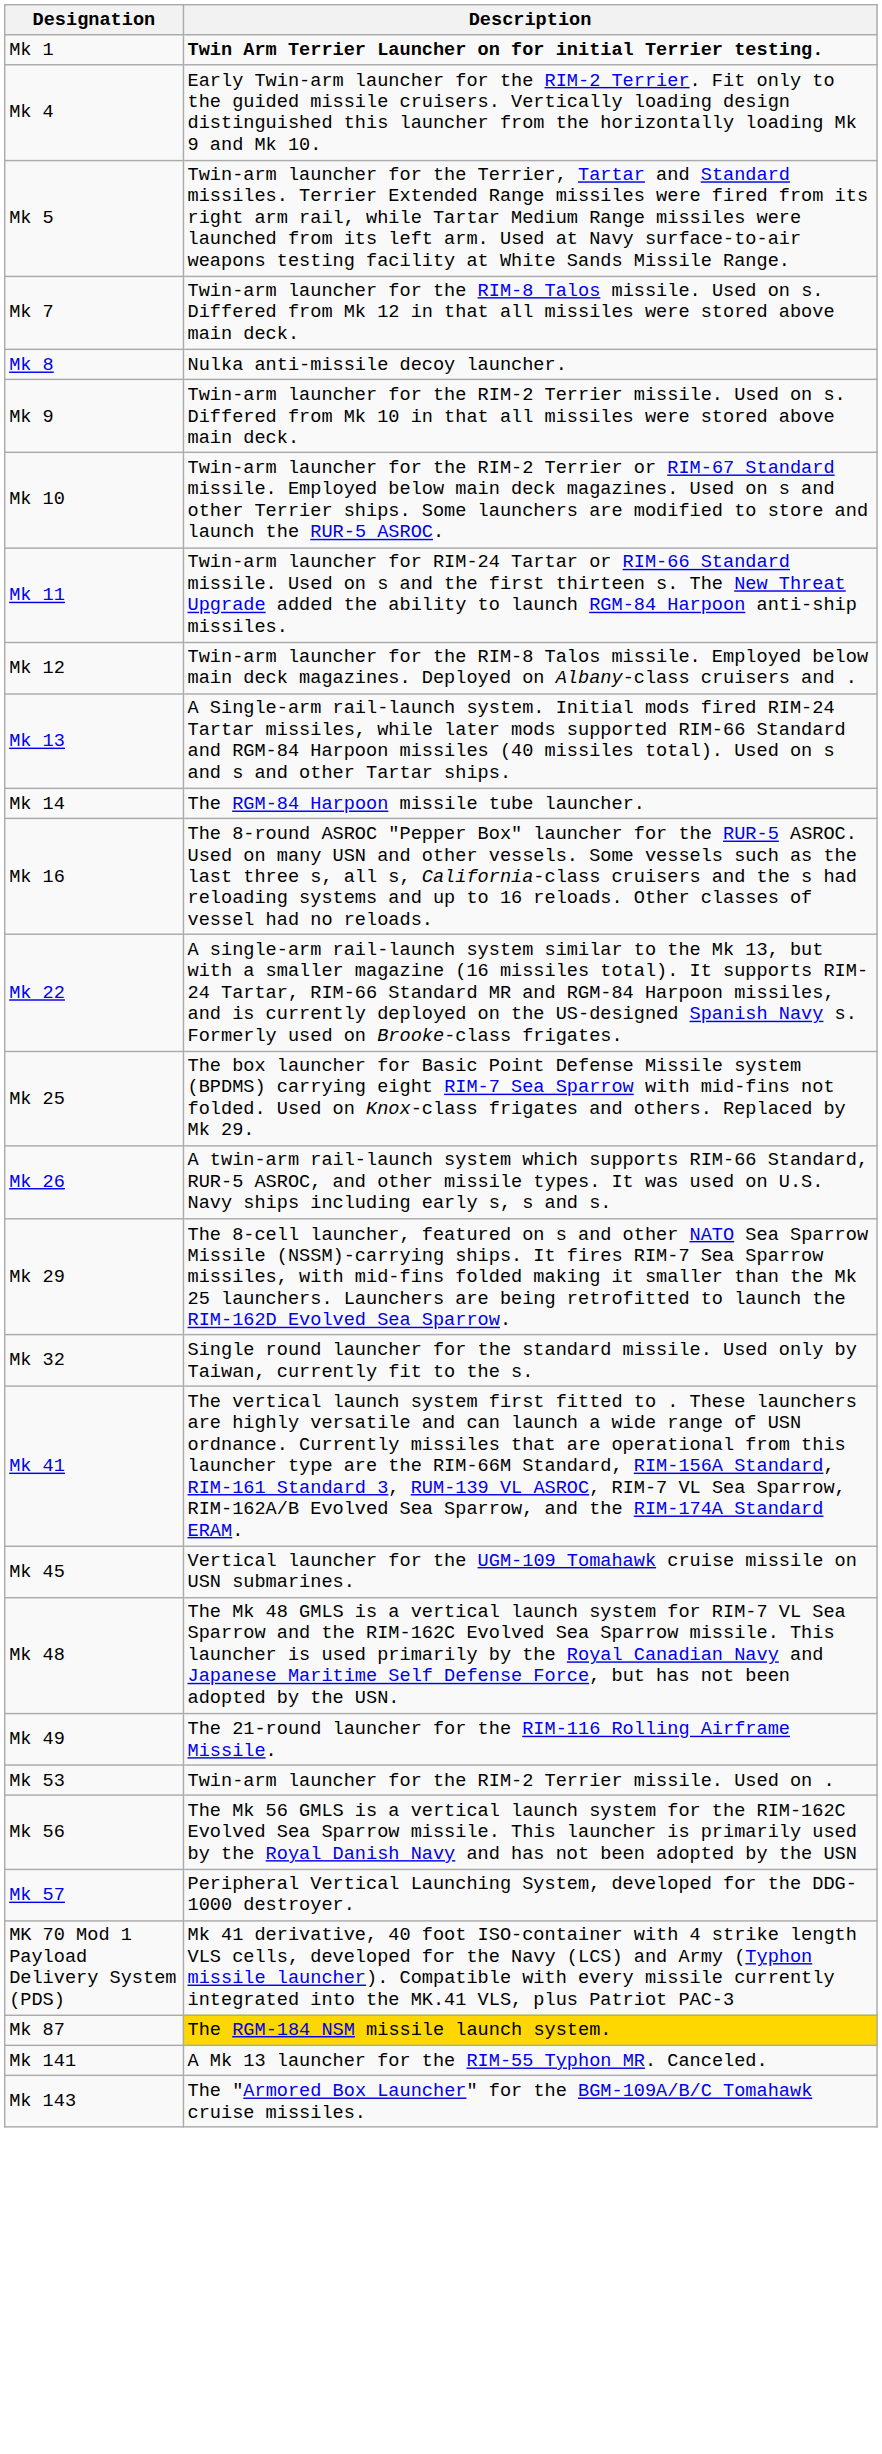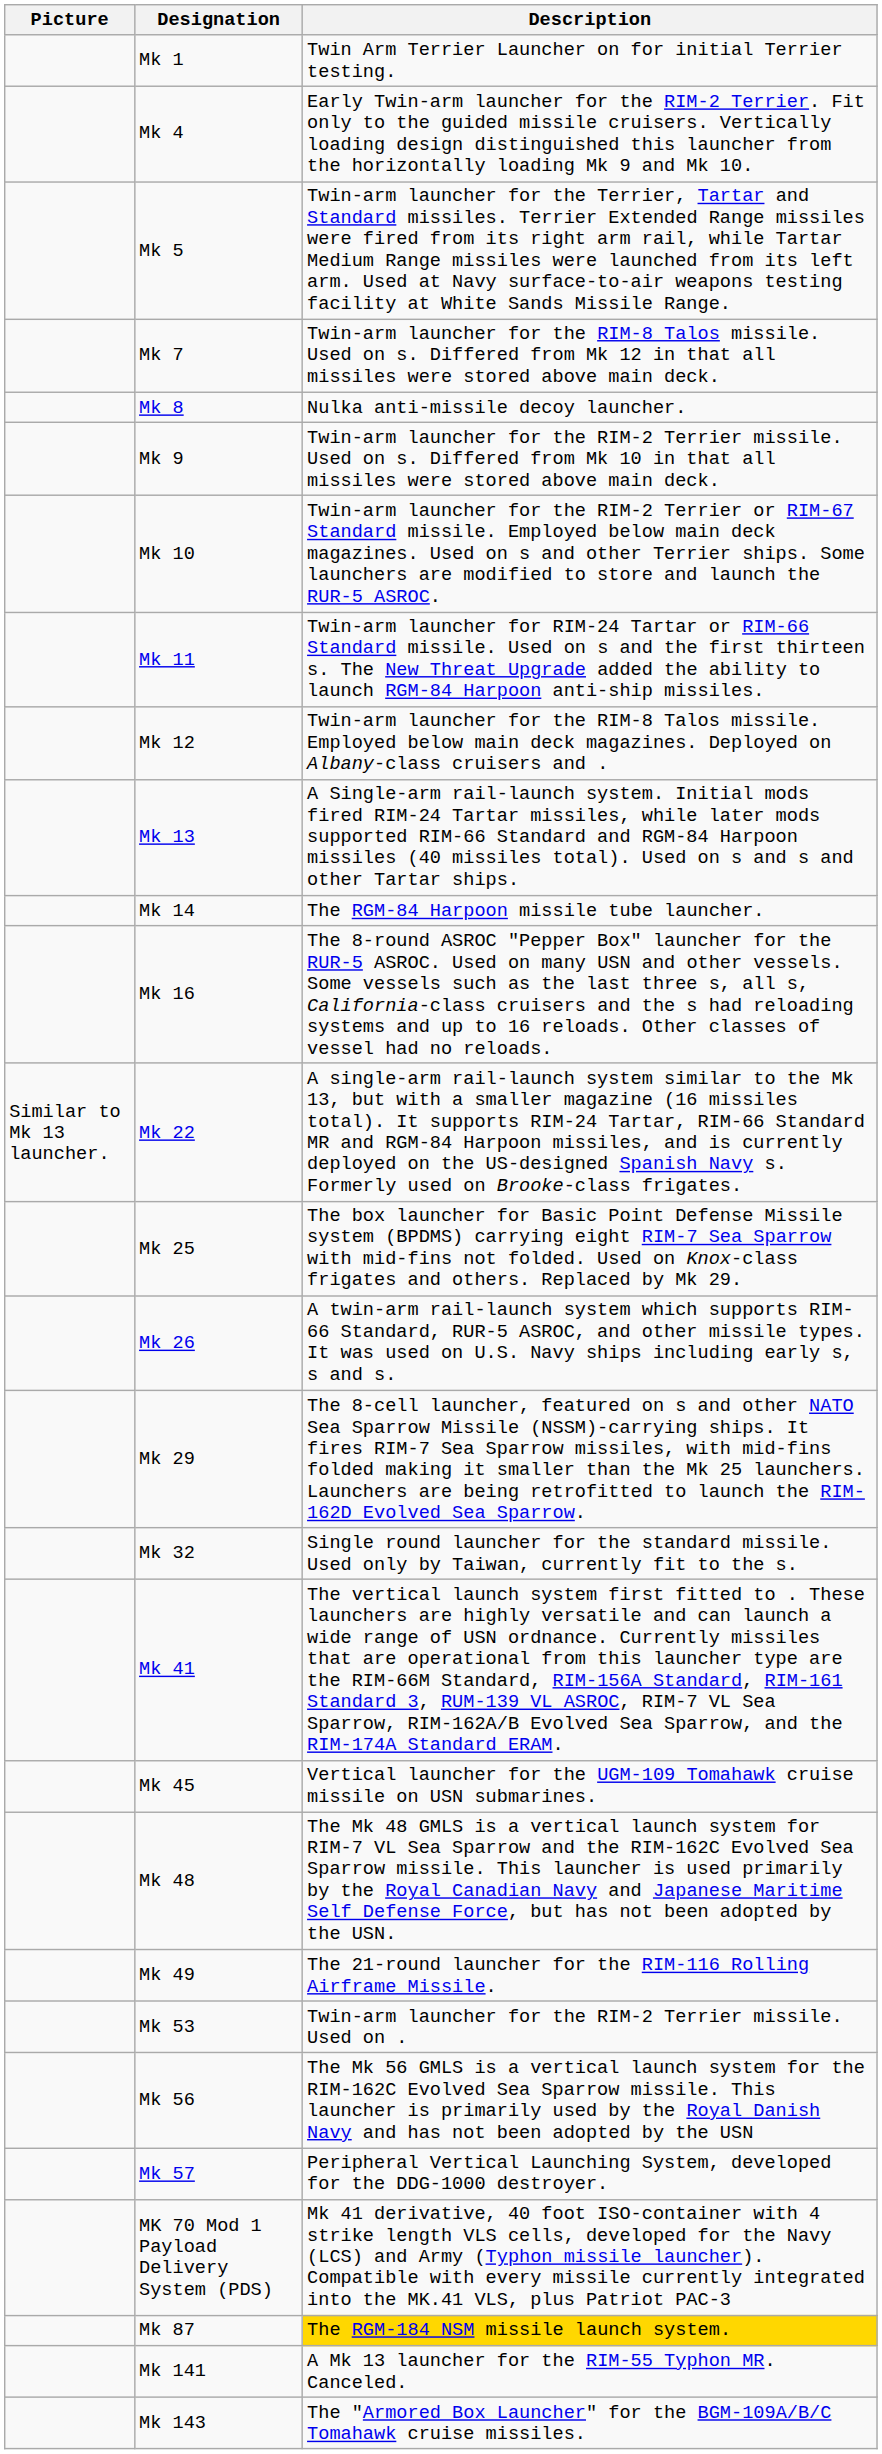 <table class="wikitable">
 <tr>
+<th>Picture</th>
 <th>Designation</th>
 <th>Description</th>
 </tr>
 <tr>
+<td></td>
 <td>Mk 1</td>
-<td><strong>Twin Arm Terrier Launcher on  for initial Terrier testing.</strong></td>
+<td>Twin Arm Terrier Launcher on  for initial Terrier testing.</td>
 </tr>
 <tr>
+<td></td>
 <td>Mk 4</td>
 <td>Early Twin-arm launcher for the <a href='#'>RIM-2 Terrier</a>. Fit only to the  guided missile cruisers. Vertically loading design distinguished this launcher from the horizontally loading Mk 9 and Mk 10.</td>
 </tr>
 <tr>
+<td></td>
 <td>Mk 5</td>
 <td>Twin-arm launcher for the Terrier, <a href='#'>Tartar</a> and <a href='#'>Standard</a> missiles. Terrier Extended Range missiles were fired from its right arm rail, while Tartar Medium Range missiles were launched from its left arm. Used at  Navy surface-to-air weapons testing facility at White Sands Missile Range.</td>
 </tr>
 <tr>
+<td></td>
 <td>Mk 7</td>
 <td>Twin-arm launcher for the <a href='#'>RIM-8 Talos</a> missile. Used on s. Differed from Mk 12 in that all missiles were stored above main deck.</td>
 </tr>
 <tr>
+<td></td>
 <td><a href='#'>Mk 8</a></td>
 <td>Nulka anti-missile decoy launcher.</td>
 </tr>
 <tr>
+<td></td>
 <td>Mk 9</td>
 <td>Twin-arm launcher for the RIM-2 Terrier missile. Used on s. Differed from Mk 10 in that all missiles were stored above main deck.</td>
 </tr>
 <tr>
+<td></td>
 <td>Mk 10</td>
 <td>Twin-arm launcher for the RIM-2 Terrier or <a href='#'>RIM-67 Standard</a> missile. Employed below main deck magazines. Used on s and other Terrier ships. Some launchers are modified to store and launch the <a href='#'>RUR-5 ASROC</a>.</td>
 </tr>
 <tr>
+<td></td>
 <td><a href='#'>Mk 11</a></td>
 <td>Twin-arm launcher for RIM-24 Tartar or <a href='#'>RIM-66 Standard</a> missile. Used on s and the first thirteen s. The <a href='#'>New Threat Upgrade</a> added the ability to launch <a href='#'>RGM-84 Harpoon</a> anti-ship missiles.</td>
 </tr>
 <tr>
+<td></td>
 <td>Mk 12</td>
 <td>Twin-arm launcher for the RIM-8 Talos missile. Employed below main deck magazines. Deployed on <em>Albany</em>-class cruisers and .</td>
 </tr>
 <tr>
+<td></td>
 <td><a href='#'>Mk 13</a></td>
 <td>A Single-arm rail-launch system. Initial mods fired RIM-24 Tartar missiles, while later mods supported RIM-66 Standard and RGM-84 Harpoon missiles (40 missiles total). Used on s and s and other Tartar ships.</td>
 </tr>
 <tr>
+<td></td>
 <td>Mk 14</td>
 <td>The <a href='#'>RGM-84 Harpoon</a> missile tube launcher.</td>
 </tr>
 <tr>
+<td></td>
 <td>Mk 16</td>
 <td>The 8-round ASROC "Pepper Box" launcher for the <a href='#'>RUR-5</a> ASROC. Used on many USN and other vessels. Some vessels such as the last three s, all s, <em>California</em>-class cruisers and the s had reloading systems and up to 16 reloads. Other classes of vessel had no reloads.</td>
 </tr>
 <tr>
+<td>Similar to Mk 13 launcher.</td>
 <td><a href='#'>Mk 22</a></td>
 <td>A single-arm rail-launch system similar to the Mk 13, but with a smaller magazine (16 missiles total). It supports RIM-24 Tartar, RIM-66 Standard MR and RGM-84 Harpoon missiles, and is currently deployed on the US-designed <a href='#'>Spanish Navy</a> s. Formerly used on <em>Brooke</em>-class frigates.</td>
 </tr>
 <tr>
+<td></td>
 <td>Mk 25</td>
 <td>The box launcher for Basic Point Defense Missile system (BPDMS) carrying eight <a href='#'>RIM-7 Sea Sparrow</a> with mid-fins not folded. Used on <em>Knox</em>-class frigates and others. Replaced by Mk 29.</td>
 </tr>
 <tr>
+<td></td>
 <td><a href='#'>Mk 26</a></td>
 <td>A twin-arm rail-launch system which supports RIM-66 Standard, RUR-5 ASROC, and other missile types. It was used on U.S. Navy ships including early s, s and s.</td>
 </tr>
 <tr>
+<td></td>
 <td>Mk 29</td>
 <td>The 8-cell launcher, featured on s and other <a href='#'>NATO</a> Sea Sparrow Missile (NSSM)-carrying ships. It fires RIM-7 Sea Sparrow missiles, with mid-fins folded making it smaller than the Mk 25 launchers. Launchers are being retrofitted to launch the <a href='#'>RIM-162D Evolved Sea Sparrow</a>.</td>
 </tr>
 <tr>
+<td></td>
 <td>Mk 32</td>
 <td>Single round launcher for the standard missile. Used only by Taiwan, currently fit to the s.</td>
 </tr>
 <tr>
+<td></td>
 <td><a href='#'>Mk 41</a></td>
 <td>The vertical launch system first fitted to . These launchers are highly versatile and can launch a wide range of USN ordnance. Currently missiles that are operational from this launcher type are the RIM-66M Standard, <a href='#'>RIM-156A Standard</a>, <a href='#'>RIM-161 Standard 3</a>, <a href='#'>RUM-139 VL ASROC</a>, RIM-7 VL Sea Sparrow, RIM-162A/B Evolved Sea Sparrow, and the <a href='#'>RIM-174A Standard ERAM</a>.</td>
 </tr>
 <tr>
+<td></td>
 <td>Mk 45</td>
 <td>Vertical launcher for the <a href='#'>UGM-109 Tomahawk</a> cruise missile on USN submarines.</td>
 </tr>
 <tr>
+<td></td>
 <td>Mk 48</td>
 <td>The Mk 48 GMLS is a vertical launch system for RIM-7 VL Sea Sparrow and the RIM-162C Evolved Sea Sparrow missile. This launcher is used primarily by the <a href='#'>Royal Canadian Navy</a> and <a href='#'>Japanese Maritime Self Defense Force</a>, but has not been adopted by the USN.</td>
 </tr>
 <tr>
+<td></td>
 <td>Mk 49</td>
 <td>The 21-round launcher for the <a href='#'>RIM-116 Rolling Airframe Missile</a>.</td>
 </tr>
 <tr>
+<td></td>
 <td>Mk 53</td>
 <td>Twin-arm launcher for the RIM-2 Terrier missile. Used on .</td>
 </tr>
 <tr>
+<td></td>
 <td>Mk 56</td>
 <td>The Mk 56 GMLS is a vertical launch system for the RIM-162C Evolved Sea Sparrow missile. This launcher is primarily used by the <a href='#'>Royal Danish Navy</a> and has not been adopted by the USN</td>
 </tr>
 <tr>
+<td></td>
 <td><a href='#'>Mk 57</a></td>
 <td>Peripheral Vertical Launching System, developed for the DDG-1000 destroyer.</td>
 </tr>
 <tr>
+<td></td>
 <td>MK 70 Mod 1 Payload Delivery System (PDS)</td>
 <td>Mk 41 derivative, 40 foot ISO-container with 4 strike length VLS cells, developed for the Navy (LCS) and Army (<a href='#'>Typhon missile launcher</a>). Compatible with every missile currently integrated into the MK.41 VLS, plus Patriot PAC-3</td>
 </tr>
 <tr>
+<td></td>
 <td>Mk 87</td>
 <td style="background: gold;">The <a href='#'>RGM-184 NSM</a> missile launch system.</td>
 </tr>
 <tr>
+<td></td>
 <td>Mk 141</td>
 <td>A Mk 13 launcher for the <a href='#'>RIM-55 Typhon MR</a>. Canceled.</td>
 </tr>
 <tr>
+<td></td>
 <td>Mk 143</td>
 <td>The "<a href='#'>Armored Box Launcher</a>" for the <a href='#'>BGM-109A/B/C Tomahawk</a> cruise missiles.</td>
 </tr>
 </table>
